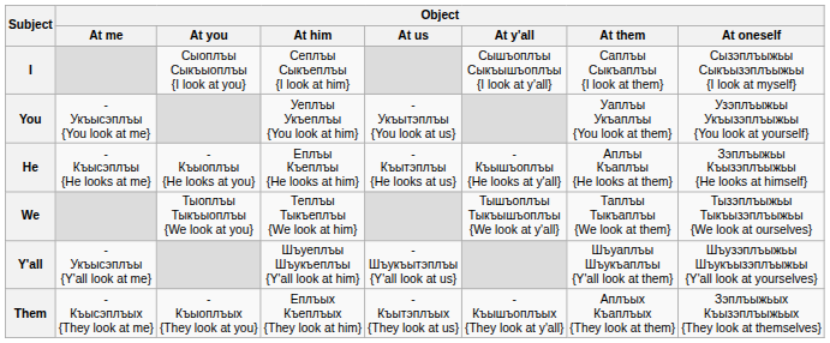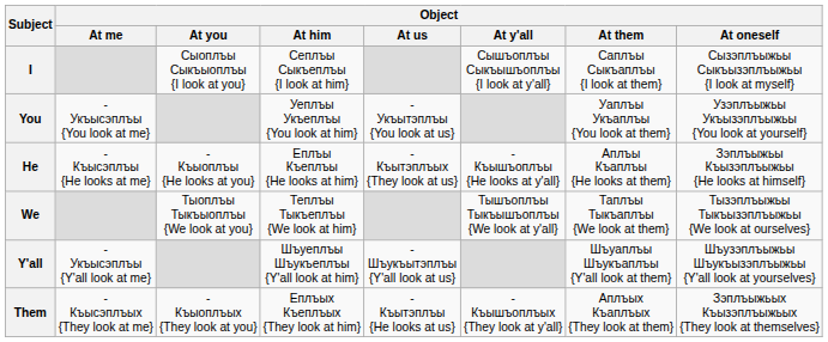 <table class="wikitable" style="text-align:center; font-size: 12px;">
 <tr>
 <th rowspan="2">Subject</th>
 <th colspan="9">Object</th>
 </tr>
 <tr>
 <th>At me</th>
 <th>At you</th>
 <th>At him</th>
 <th>At us</th>
 <th>At y'all</th>
 <th>At them</th>
 <th>At oneself</th>
 </tr>
 <tr>
 <th>I</th>
 <td style="background-color:#dcdcdc;"></td>
 <td>Сыоплъы<br>Сыкъыоплъы<br>{I look at you}</td>
 <td>Сеплъы<br>Сыкъеплъы<br>{I look at him}</td>
 <td style="background-color:#dcdcdc;"></td>
 <td>Сышъоплъы<br>Сыкъышъоплъы<br>{I look at y'all}</td>
 <td>Саплъы<br>Сыкъаплъы<br>{I look at them}</td>
 <td>Сызэплъыжьы<br>Сыкъызэплъыжьы<br>{I look at myself}</td>
 </tr>
 <tr>
 <th>You</th>
 <td>-<br>Укъысэплъы<br>{You look at me}</td>
 <td style="background-color:#dcdcdc;"></td>
 <td>Уеплъы<br>Укъеплъы<br>{You look at him}</td>
 <td>-<br>Укъытэплъы<br>{You look at us}</td>
 <td style="background-color:#dcdcdc;"></td>
 <td>Уаплъы<br>Укъаплъы<br>{You look at them}</td>
 <td>Узэплъыжьы<br>Укъызэплъыжьы<br>{You look at yourself}</td>
 </tr>
 <tr>
 <th>He</th>
 <td>- <br>Къысэплъы<br>{He looks at me}</td>
 <td>- <br>Къыоплъы<br>{He looks at you}</td>
 <td>Еплъы<br>Къеплъы<br>{He looks at him}</td>
-<td>- <br>Къытэплъы<br>{He looks at us}</td>
+<td>- <br>Къытэплъых<br>{They look at us}</td>
 <td>- <br>Къышъоплъы<br>{He looks at y'all}</td>
 <td>Аплъы<br>Къаплъы<br>{He looks at them}</td>
 <td>Зэплъыжьы<br>Къызэплъыжьы<br>{He looks at himself}</td>
 </tr>
 <tr>
 <th>We</th>
 <td style="background-color:#dcdcdc;"></td>
 <td>Тыоплъы<br>Тыкъыоплъы<br>{We look at you}</td>
 <td>Теплъы<br>Тыкъеплъы<br>{We look at him}</td>
 <td style="background-color:#dcdcdc;"></td>
 <td>Тышъоплъы<br>Тыкъышъоплъы<br>{We look at y'all}</td>
 <td>Таплъы<br>Тыкъаплъы<br>{We look at them}</td>
 <td>Тызэплъыжьы<br>Тыкъызэплъыжьы<br>{We look at ourselves}</td>
 </tr>
 <tr>
 <th>Y'all</th>
 <td>-<br>Укъысэплъы<br>{Y'all look at me}</td>
 <td style="background-color:#dcdcdc;"></td>
 <td>Шъуеплъы<br>Шъукъеплъы<br>{Y'all look at him}</td>
 <td>-<br>Шъукъытэплъы<br>{Y'all look at us}</td>
 <td style="background-color:#dcdcdc;"></td>
 <td>Шъуаплъы<br>Шъукъаплъы<br>{Y'all look at them}</td>
 <td>Шъузэплъыжьы<br>Шъукъызэплъыжьы<br>{Y'all look at yourselves}</td>
 </tr>
 <tr>
 <th>Them</th>
 <td>- <br>Къысэплъых<br>{They look at me}</td>
 <td>- <br>Къыоплъых<br>{They  look at you}</td>
 <td>Еплъых<br>Къеплъых<br>{They look at him}</td>
-<td>- <br>Къытэплъых<br>{They look at us}</td>
+<td>- <br>Къытэплъы<br>{He looks at us}</td>
 <td>- <br>Къышъоплъых<br>{They  look at y'all}</td>
 <td>Аплъых<br>Къаплъых<br>{They look at them}</td>
 <td>Зэплъыжьых<br>Къызэплъыжьых<br>{They look at themselves}</td>
 </tr>
 </table>
